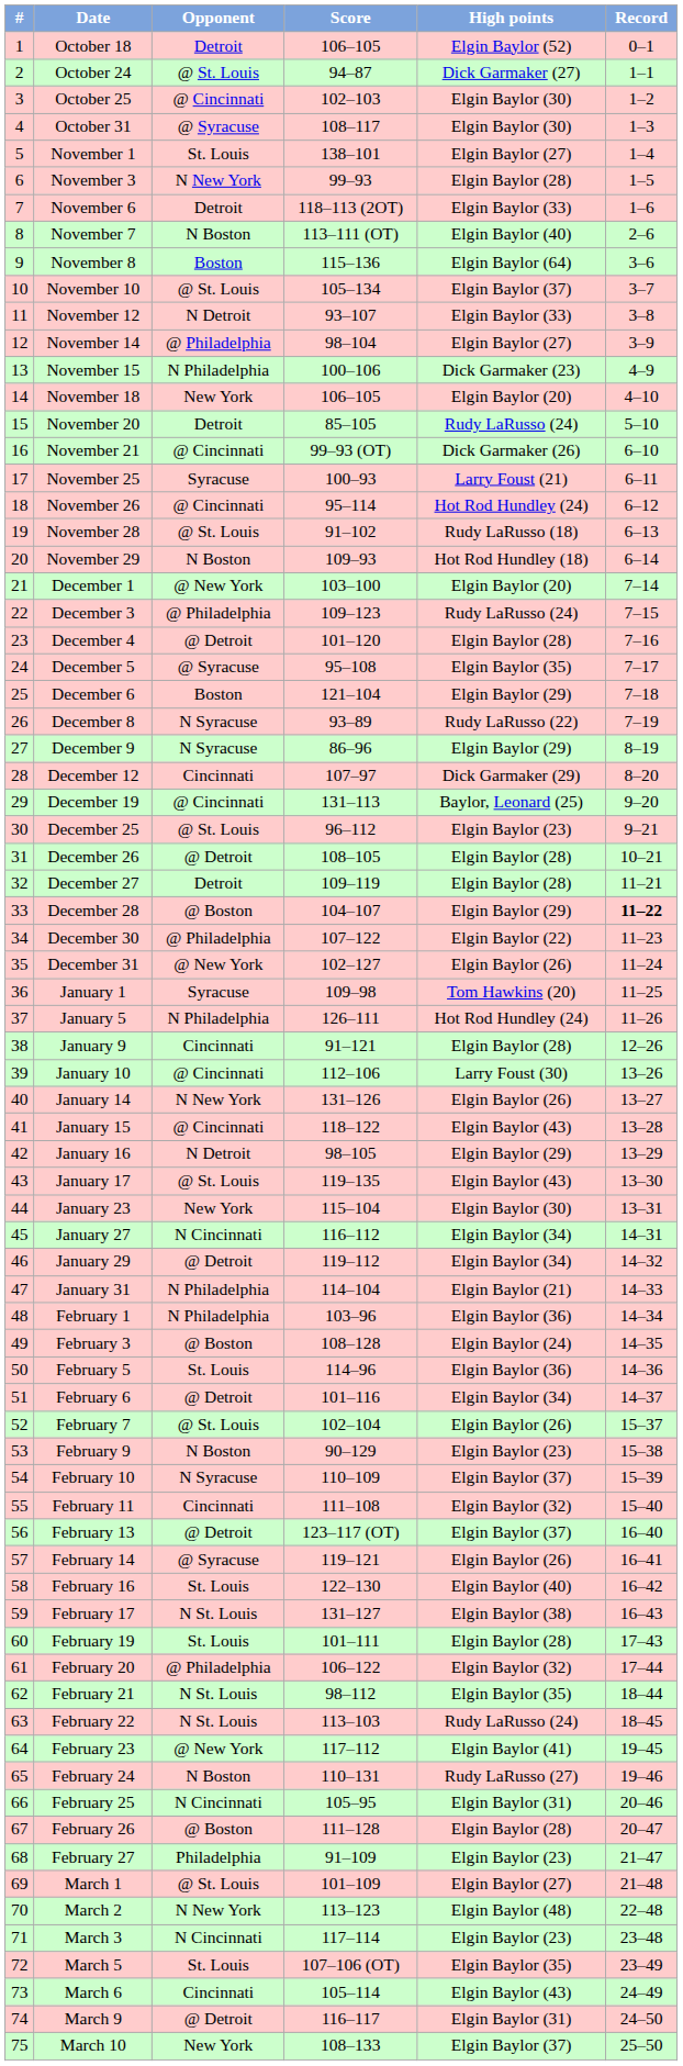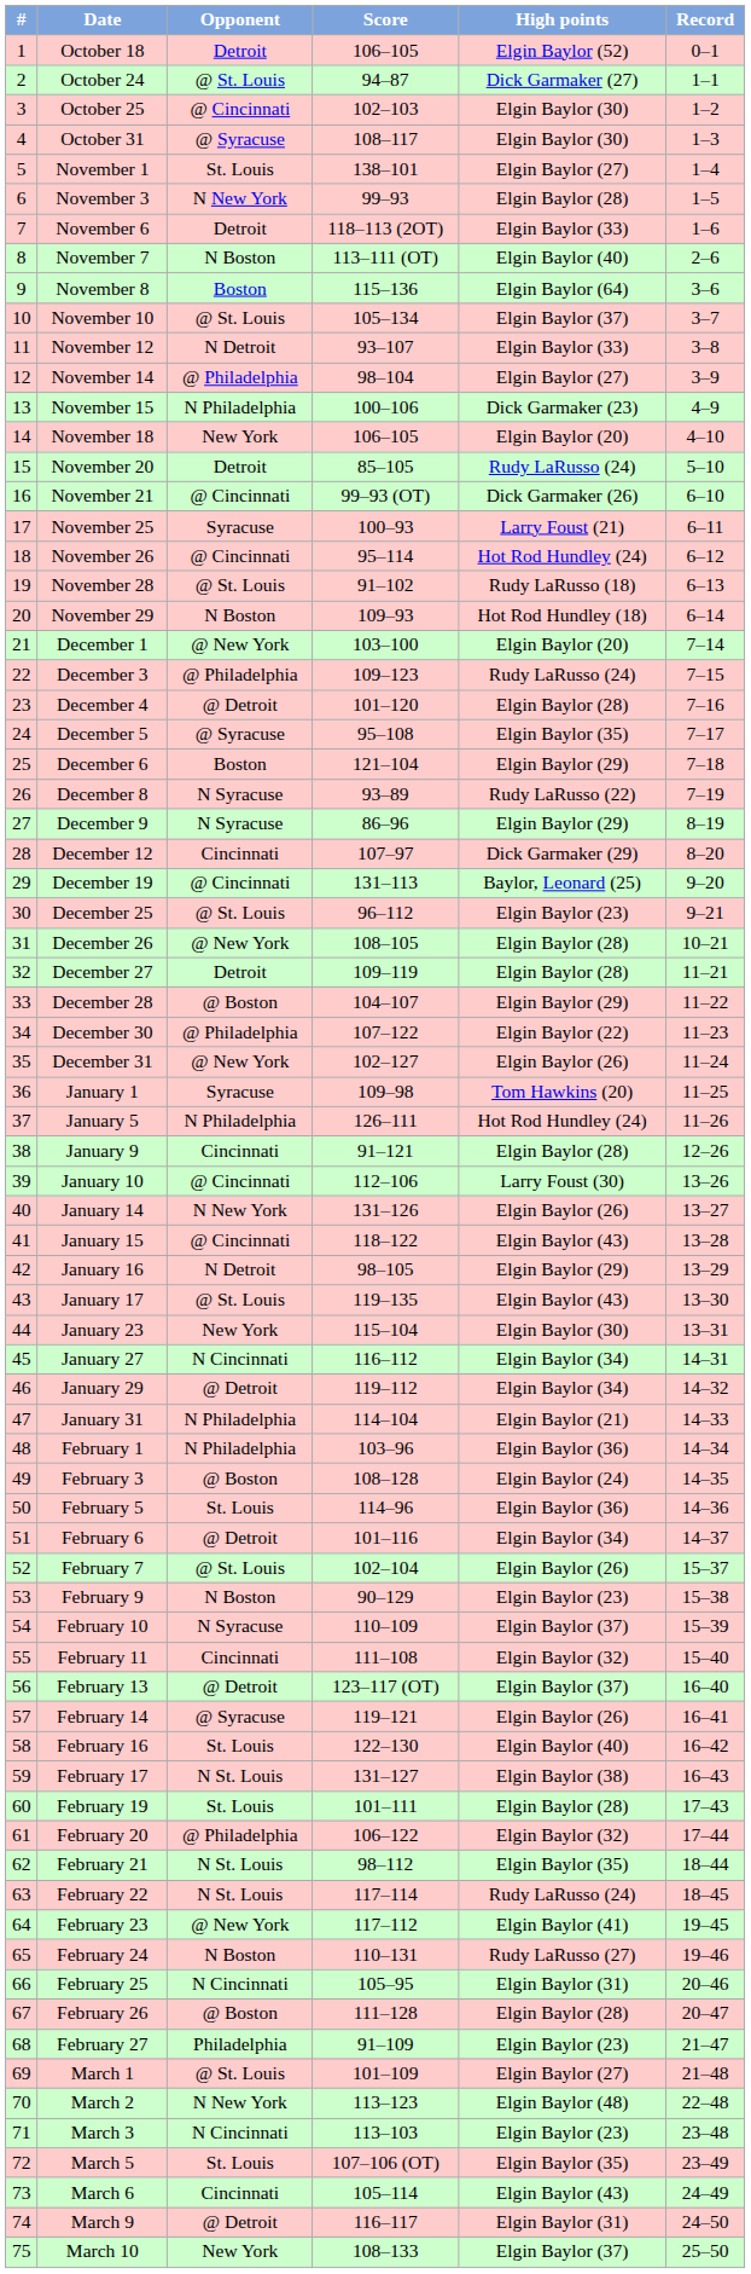 <table class="wikitable" width="50%">
 <tr align="center"  style="background:#7CA3DC; color:#FFFFFF;">
 <td><strong>#</strong></td>
 <td><strong>Date</strong></td>
 <td><strong>Opponent</strong></td>
 <td><strong>Score</strong></td>
 <td><strong>High points</strong></td>
 <td><strong>Record</strong></td>
 </tr>
 <tr align="center" bgcolor="ffcccc">
 <td>1</td>
 <td>October 18</td>
 <td><a href='#'>Detroit</a></td>
 <td>106–105</td>
 <td><a href='#'>Elgin Baylor</a> (52)</td>
 <td>0–1</td>
 </tr>
 <tr align="center" bgcolor="ccffcc">
 <td>2</td>
 <td>October 24</td>
 <td>@ <a href='#'>St. Louis</a></td>
 <td>94–87</td>
 <td><a href='#'>Dick Garmaker</a> (27)</td>
 <td>1–1</td>
 </tr>
 <tr align="center" bgcolor="ffcccc">
 <td>3</td>
 <td>October 25</td>
 <td>@ <a href='#'>Cincinnati</a></td>
 <td>102–103</td>
 <td>Elgin Baylor (30)</td>
 <td>1–2</td>
 </tr>
 <tr align="center" bgcolor="ffcccc">
 <td>4</td>
 <td>October 31</td>
 <td>@ <a href='#'>Syracuse</a></td>
 <td>108–117</td>
 <td>Elgin Baylor (30)</td>
 <td>1–3</td>
 </tr>
 <tr align="center" bgcolor="ffcccc">
 <td>5</td>
 <td>November 1</td>
 <td>St. Louis</td>
 <td>138–101</td>
 <td>Elgin Baylor (27)</td>
 <td>1–4</td>
 </tr>
 <tr align="center" bgcolor="ffcccc">
 <td>6</td>
 <td>November 3</td>
 <td>N <a href='#'>New York</a></td>
 <td>99–93</td>
 <td>Elgin Baylor (28)</td>
 <td>1–5</td>
 </tr>
 <tr align="center" bgcolor="ffcccc">
 <td>7</td>
 <td>November 6</td>
 <td>Detroit</td>
 <td>118–113 (2OT)</td>
 <td>Elgin Baylor (33)</td>
 <td>1–6</td>
 </tr>
 <tr align="center" bgcolor="ccffcc">
 <td>8</td>
 <td>November 7</td>
 <td>N Boston</td>
 <td>113–111 (OT)</td>
 <td>Elgin Baylor (40)</td>
 <td>2–6</td>
 </tr>
 <tr align="center" bgcolor="ccffcc">
 <td>9</td>
 <td>November 8</td>
 <td><a href='#'>Boston</a></td>
 <td>115–136</td>
 <td>Elgin Baylor (64)</td>
 <td>3–6</td>
 </tr>
 <tr align="center" bgcolor="ffcccc">
 <td>10</td>
 <td>November 10</td>
 <td>@ St. Louis</td>
 <td>105–134</td>
 <td>Elgin Baylor (37)</td>
 <td>3–7</td>
 </tr>
 <tr align="center" bgcolor="ffcccc">
 <td>11</td>
 <td>November 12</td>
 <td>N Detroit</td>
 <td>93–107</td>
 <td>Elgin Baylor (33)</td>
 <td>3–8</td>
 </tr>
 <tr align="center" bgcolor="ffcccc">
 <td>12</td>
 <td>November 14</td>
 <td>@ <a href='#'>Philadelphia</a></td>
 <td>98–104</td>
 <td>Elgin Baylor (27)</td>
 <td>3–9</td>
 </tr>
 <tr align="center" bgcolor="ccffcc">
 <td>13</td>
 <td>November 15</td>
 <td>N Philadelphia</td>
 <td>100–106</td>
 <td>Dick Garmaker (23)</td>
 <td>4–9</td>
 </tr>
 <tr align="center" bgcolor="ffcccc">
 <td>14</td>
 <td>November 18</td>
 <td>New York</td>
 <td>106–105</td>
 <td>Elgin Baylor (20)</td>
 <td>4–10</td>
 </tr>
 <tr align="center" bgcolor="ccffcc">
 <td>15</td>
 <td>November 20</td>
 <td>Detroit</td>
 <td>85–105</td>
 <td><a href='#'>Rudy LaRusso</a> (24)</td>
 <td>5–10</td>
 </tr>
 <tr align="center" bgcolor="ccffcc">
 <td>16</td>
 <td>November 21</td>
 <td>@ Cincinnati</td>
 <td>99–93 (OT)</td>
 <td>Dick Garmaker (26)</td>
 <td>6–10</td>
 </tr>
 <tr align="center" bgcolor="ffcccc">
 <td>17</td>
 <td>November 25</td>
 <td>Syracuse</td>
 <td>100–93</td>
 <td><a href='#'>Larry Foust</a> (21)</td>
 <td>6–11</td>
 </tr>
 <tr align="center" bgcolor="ffcccc">
 <td>18</td>
 <td>November 26</td>
 <td>@ Cincinnati</td>
 <td>95–114</td>
 <td><a href='#'>Hot Rod Hundley</a> (24)</td>
 <td>6–12</td>
 </tr>
 <tr align="center" bgcolor="ffcccc">
 <td>19</td>
 <td>November 28</td>
 <td>@ St. Louis</td>
 <td>91–102</td>
 <td>Rudy LaRusso (18)</td>
 <td>6–13</td>
 </tr>
 <tr align="center" bgcolor="ffcccc">
 <td>20</td>
 <td>November 29</td>
 <td>N Boston</td>
 <td>109–93</td>
 <td>Hot Rod Hundley (18)</td>
 <td>6–14</td>
 </tr>
 <tr align="center" bgcolor="ccffcc">
 <td>21</td>
 <td>December 1</td>
 <td>@ New York</td>
 <td>103–100</td>
 <td>Elgin Baylor (20)</td>
 <td>7–14</td>
 </tr>
 <tr align="center" bgcolor="ffcccc">
 <td>22</td>
 <td>December 3</td>
 <td>@ Philadelphia</td>
 <td>109–123</td>
 <td>Rudy LaRusso (24)</td>
 <td>7–15</td>
 </tr>
 <tr align="center" bgcolor="ffcccc">
 <td>23</td>
 <td>December 4</td>
 <td>@ Detroit</td>
 <td>101–120</td>
 <td>Elgin Baylor (28)</td>
 <td>7–16</td>
 </tr>
 <tr align="center" bgcolor="ffcccc">
 <td>24</td>
 <td>December 5</td>
 <td>@ Syracuse</td>
 <td>95–108</td>
 <td>Elgin Baylor (35)</td>
 <td>7–17</td>
 </tr>
 <tr align="center" bgcolor="ffcccc">
 <td>25</td>
 <td>December 6</td>
 <td>Boston</td>
 <td>121–104</td>
 <td>Elgin Baylor (29)</td>
 <td>7–18</td>
 </tr>
 <tr align="center" bgcolor="ffcccc">
 <td>26</td>
 <td>December 8</td>
 <td>N Syracuse</td>
 <td>93–89</td>
 <td>Rudy LaRusso (22)</td>
 <td>7–19</td>
 </tr>
 <tr align="center" bgcolor="ccffcc">
 <td>27</td>
 <td>December 9</td>
 <td>N Syracuse</td>
 <td>86–96</td>
 <td>Elgin Baylor (29)</td>
 <td>8–19</td>
 </tr>
 <tr align="center" bgcolor="ffcccc">
 <td>28</td>
 <td>December 12</td>
 <td>Cincinnati</td>
 <td>107–97</td>
 <td>Dick Garmaker (29)</td>
 <td>8–20</td>
 </tr>
 <tr align="center" bgcolor="ccffcc">
 <td>29</td>
 <td>December 19</td>
 <td>@ Cincinnati</td>
 <td>131–113</td>
 <td>Baylor, <a href='#'>Leonard</a> (25)</td>
 <td>9–20</td>
 </tr>
 <tr align="center" bgcolor="ffcccc">
 <td>30</td>
 <td>December 25</td>
 <td>@ St. Louis</td>
 <td>96–112</td>
 <td>Elgin Baylor (23)</td>
 <td>9–21</td>
 </tr>
 <tr align="center" bgcolor="ccffcc">
 <td>31</td>
 <td>December 26</td>
-<td>@ Detroit</td>
+<td>@ New York</td>
 <td>108–105</td>
 <td>Elgin Baylor (28)</td>
 <td>10–21</td>
 </tr>
 <tr align="center" bgcolor="ccffcc">
 <td>32</td>
 <td>December 27</td>
 <td>Detroit</td>
 <td>109–119</td>
 <td>Elgin Baylor (28)</td>
 <td>11–21</td>
 </tr>
 <tr align="center" bgcolor="ffcccc">
 <td>33</td>
 <td>December 28</td>
 <td>@ Boston</td>
 <td>104–107</td>
 <td>Elgin Baylor (29)</td>
-<td><strong>11–22</strong></td>
+<td>11–22</td>
 </tr>
 <tr align="center" bgcolor="ffcccc">
 <td>34</td>
 <td>December 30</td>
 <td>@ Philadelphia</td>
 <td>107–122</td>
 <td>Elgin Baylor (22)</td>
 <td>11–23</td>
 </tr>
 <tr align="center" bgcolor="ffcccc">
 <td>35</td>
 <td>December 31</td>
 <td>@ New York</td>
 <td>102–127</td>
 <td>Elgin Baylor (26)</td>
 <td>11–24</td>
 </tr>
 <tr align="center" bgcolor="ffcccc">
 <td>36</td>
 <td>January 1</td>
 <td>Syracuse</td>
 <td>109–98</td>
 <td><a href='#'>Tom Hawkins</a> (20)</td>
 <td>11–25</td>
 </tr>
 <tr align="center" bgcolor="ffcccc">
 <td>37</td>
 <td>January 5</td>
 <td>N Philadelphia</td>
 <td>126–111</td>
 <td>Hot Rod Hundley (24)</td>
 <td>11–26</td>
 </tr>
 <tr align="center" bgcolor="ccffcc">
 <td>38</td>
 <td>January 9</td>
 <td>Cincinnati</td>
 <td>91–121</td>
 <td>Elgin Baylor (28)</td>
 <td>12–26</td>
 </tr>
 <tr align="center" bgcolor="ccffcc">
 <td>39</td>
 <td>January 10</td>
 <td>@ Cincinnati</td>
 <td>112–106</td>
 <td>Larry Foust (30)</td>
 <td>13–26</td>
 </tr>
 <tr align="center" bgcolor="ffcccc">
 <td>40</td>
 <td>January 14</td>
 <td>N New York</td>
 <td>131–126</td>
 <td>Elgin Baylor (26)</td>
 <td>13–27</td>
 </tr>
 <tr align="center" bgcolor="ffcccc">
 <td>41</td>
 <td>January 15</td>
 <td>@ Cincinnati</td>
 <td>118–122</td>
 <td>Elgin Baylor (43)</td>
 <td>13–28</td>
 </tr>
 <tr align="center" bgcolor="ffcccc">
 <td>42</td>
 <td>January 16</td>
 <td>N Detroit</td>
 <td>98–105</td>
 <td>Elgin Baylor (29)</td>
 <td>13–29</td>
 </tr>
 <tr align="center" bgcolor="ffcccc">
 <td>43</td>
 <td>January 17</td>
 <td>@ St. Louis</td>
 <td>119–135</td>
 <td>Elgin Baylor (43)</td>
 <td>13–30</td>
 </tr>
 <tr align="center" bgcolor="ffcccc">
 <td>44</td>
 <td>January 23</td>
 <td>New York</td>
 <td>115–104</td>
 <td>Elgin Baylor (30)</td>
 <td>13–31</td>
 </tr>
 <tr align="center" bgcolor="ccffcc">
 <td>45</td>
 <td>January 27</td>
 <td>N Cincinnati</td>
 <td>116–112</td>
 <td>Elgin Baylor (34)</td>
 <td>14–31</td>
 </tr>
 <tr align="center" bgcolor="ffcccc">
 <td>46</td>
 <td>January 29</td>
 <td>@ Detroit</td>
 <td>119–112</td>
 <td>Elgin Baylor (34)</td>
 <td>14–32</td>
 </tr>
 <tr align="center" bgcolor="ffcccc">
 <td>47</td>
 <td>January 31</td>
 <td>N Philadelphia</td>
 <td>114–104</td>
 <td>Elgin Baylor (21)</td>
 <td>14–33</td>
 </tr>
 <tr align="center" bgcolor="ffcccc">
 <td>48</td>
 <td>February 1</td>
 <td>N Philadelphia</td>
 <td>103–96</td>
 <td>Elgin Baylor (36)</td>
 <td>14–34</td>
 </tr>
 <tr align="center" bgcolor="ffcccc">
 <td>49</td>
 <td>February 3</td>
 <td>@ Boston</td>
 <td>108–128</td>
 <td>Elgin Baylor (24)</td>
 <td>14–35</td>
 </tr>
 <tr align="center" bgcolor="ffcccc">
 <td>50</td>
 <td>February 5</td>
 <td>St. Louis</td>
 <td>114–96</td>
 <td>Elgin Baylor (36)</td>
 <td>14–36</td>
 </tr>
 <tr align="center" bgcolor="ffcccc">
 <td>51</td>
 <td>February 6</td>
 <td>@ Detroit</td>
 <td>101–116</td>
 <td>Elgin Baylor (34)</td>
 <td>14–37</td>
 </tr>
 <tr align="center" bgcolor="ccffcc">
 <td>52</td>
 <td>February 7</td>
 <td>@ St. Louis</td>
 <td>102–104</td>
 <td>Elgin Baylor (26)</td>
 <td>15–37</td>
 </tr>
 <tr align="center" bgcolor="ffcccc">
 <td>53</td>
 <td>February 9</td>
 <td>N Boston</td>
 <td>90–129</td>
 <td>Elgin Baylor (23)</td>
 <td>15–38</td>
 </tr>
 <tr align="center" bgcolor="ffcccc">
 <td>54</td>
 <td>February 10</td>
 <td>N Syracuse</td>
 <td>110–109</td>
 <td>Elgin Baylor (37)</td>
 <td>15–39</td>
 </tr>
 <tr align="center" bgcolor="ffcccc">
 <td>55</td>
 <td>February 11</td>
 <td>Cincinnati</td>
 <td>111–108</td>
 <td>Elgin Baylor (32)</td>
 <td>15–40</td>
 </tr>
 <tr align="center" bgcolor="ccffcc">
 <td>56</td>
 <td>February 13</td>
 <td>@ Detroit</td>
 <td>123–117 (OT)</td>
 <td>Elgin Baylor (37)</td>
 <td>16–40</td>
 </tr>
 <tr align="center" bgcolor="ffcccc">
 <td>57</td>
 <td>February 14</td>
 <td>@ Syracuse</td>
 <td>119–121</td>
 <td>Elgin Baylor (26)</td>
 <td>16–41</td>
 </tr>
 <tr align="center" bgcolor="ffcccc">
 <td>58</td>
 <td>February 16</td>
 <td>St. Louis</td>
 <td>122–130</td>
 <td>Elgin Baylor (40)</td>
 <td>16–42</td>
 </tr>
 <tr align="center" bgcolor="ffcccc">
 <td>59</td>
 <td>February 17</td>
 <td>N St. Louis</td>
 <td>131–127</td>
 <td>Elgin Baylor (38)</td>
 <td>16–43</td>
 </tr>
 <tr align="center" bgcolor="ccffcc">
 <td>60</td>
 <td>February 19</td>
 <td>St. Louis</td>
 <td>101–111</td>
 <td>Elgin Baylor (28)</td>
 <td>17–43</td>
 </tr>
 <tr align="center" bgcolor="ffcccc">
 <td>61</td>
 <td>February 20</td>
 <td>@ Philadelphia</td>
 <td>106–122</td>
 <td>Elgin Baylor (32)</td>
 <td>17–44</td>
 </tr>
 <tr align="center" bgcolor="ccffcc">
 <td>62</td>
 <td>February 21</td>
 <td>N St. Louis</td>
 <td>98–112</td>
 <td>Elgin Baylor (35)</td>
 <td>18–44</td>
 </tr>
 <tr align="center" bgcolor="ffcccc">
 <td>63</td>
 <td>February 22</td>
 <td>N St. Louis</td>
-<td>113–103</td>
+<td>117–114</td>
 <td>Rudy LaRusso (24)</td>
 <td>18–45</td>
 </tr>
 <tr align="center" bgcolor="ccffcc">
 <td>64</td>
 <td>February 23</td>
 <td>@ New York</td>
 <td>117–112</td>
 <td>Elgin Baylor (41)</td>
 <td>19–45</td>
 </tr>
 <tr align="center" bgcolor="ffcccc">
 <td>65</td>
 <td>February 24</td>
 <td>N Boston</td>
 <td>110–131</td>
 <td>Rudy LaRusso (27)</td>
 <td>19–46</td>
 </tr>
 <tr align="center" bgcolor="ccffcc">
 <td>66</td>
 <td>February 25</td>
 <td>N Cincinnati</td>
 <td>105–95</td>
 <td>Elgin Baylor (31)</td>
 <td>20–46</td>
 </tr>
 <tr align="center" bgcolor="ffcccc">
 <td>67</td>
 <td>February 26</td>
 <td>@ Boston</td>
 <td>111–128</td>
 <td>Elgin Baylor (28)</td>
 <td>20–47</td>
 </tr>
 <tr align="center" bgcolor="ccffcc">
 <td>68</td>
 <td>February 27</td>
 <td>Philadelphia</td>
 <td>91–109</td>
 <td>Elgin Baylor (23)</td>
 <td>21–47</td>
 </tr>
 <tr align="center" bgcolor="ffcccc">
 <td>69</td>
 <td>March 1</td>
 <td>@ St. Louis</td>
 <td>101–109</td>
 <td>Elgin Baylor (27)</td>
 <td>21–48</td>
 </tr>
 <tr align="center" bgcolor="ccffcc">
 <td>70</td>
 <td>March 2</td>
 <td>N New York</td>
 <td>113–123</td>
 <td>Elgin Baylor (48)</td>
 <td>22–48</td>
 </tr>
 <tr align="center" bgcolor="ccffcc">
 <td>71</td>
 <td>March 3</td>
 <td>N Cincinnati</td>
-<td>117–114</td>
+<td>113–103</td>
 <td>Elgin Baylor (23)</td>
 <td>23–48</td>
 </tr>
 <tr align="center" bgcolor="ffcccc">
 <td>72</td>
 <td>March 5</td>
 <td>St. Louis</td>
 <td>107–106 (OT)</td>
 <td>Elgin Baylor (35)</td>
 <td>23–49</td>
 </tr>
 <tr align="center" bgcolor="ccffcc">
 <td>73</td>
 <td>March 6</td>
 <td>Cincinnati</td>
 <td>105–114</td>
 <td>Elgin Baylor (43)</td>
 <td>24–49</td>
 </tr>
 <tr align="center" bgcolor="ffcccc">
 <td>74</td>
 <td>March 9</td>
 <td>@ Detroit</td>
 <td>116–117</td>
 <td>Elgin Baylor (31)</td>
 <td>24–50</td>
 </tr>
 <tr align="center" bgcolor="ccffcc">
 <td>75</td>
 <td>March 10</td>
 <td>New York</td>
 <td>108–133</td>
 <td>Elgin Baylor (37)</td>
 <td>25–50</td>
 </tr>
 </table>
